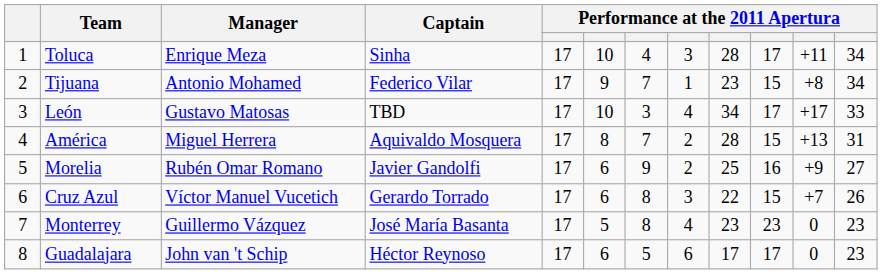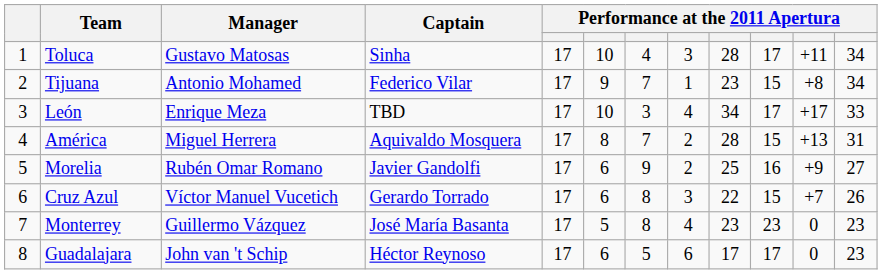 <table class="wikitable" style="text-align: center;">
 <tr>
 <th width=25; rowspan=2></th>
 <th width=100; rowspan=2>Team</th>
 <th width=175; rowspan=2>Manager</th>
 <th width=150; rowspan=2>Captain</th>
 <th colspan=10>Performance at the <a href='#'>2011 Apertura</a></th>
 </tr>
 <tr>
 <th width=30></th>
 <th width=30></th>
 <th width=30></th>
 <th width=30></th>
 <th width=30></th>
 <th width=30></th>
 <th width=30></th>
 <th width=30></th>
 </tr>
 <tr>
 <td>1</td>
 <td style="text-align: left;"><a href='#'>Toluca</a></td>
-<td style="text-align: left;"> <a href='#'>Enrique Meza</a></td>
+<td style="text-align: left;"> <a href='#'>Gustavo Matosas</a></td>
 <td style="text-align: left;"> <a href='#'>Sinha</a></td>
 <td>17</td>
 <td>10</td>
 <td>4</td>
 <td>3</td>
 <td>28</td>
 <td>17</td>
 <td>+11</td>
 <td>34</td>
 </tr>
 <tr>
 <td>2</td>
 <td style="text-align: left;"><a href='#'>Tijuana</a></td>
 <td style="text-align: left;"> <a href='#'>Antonio Mohamed</a></td>
 <td style="text-align: left;"> <a href='#'>Federico Vilar</a></td>
 <td>17</td>
 <td>9</td>
 <td>7</td>
 <td>1</td>
 <td>23</td>
 <td>15</td>
 <td>+8</td>
 <td>34</td>
 </tr>
 <tr>
 <td>3</td>
 <td style="text-align: left;"><a href='#'>León</a></td>
-<td style="text-align: left;"> <a href='#'>Gustavo Matosas</a></td>
+<td style="text-align: left;"> <a href='#'>Enrique Meza</a></td>
 <td style="text-align: left;">TBD</td>
 <td>17</td>
 <td>10</td>
 <td>3</td>
 <td>4</td>
 <td>34</td>
 <td>17</td>
 <td>+17</td>
 <td>33</td>
 </tr>
 <tr>
 <td>4</td>
 <td style="text-align: left;"><a href='#'>América</a></td>
 <td style="text-align: left;"> <a href='#'>Miguel Herrera</a></td>
 <td style="text-align: left;"> <a href='#'>Aquivaldo Mosquera</a></td>
 <td>17</td>
 <td>8</td>
 <td>7</td>
 <td>2</td>
 <td>28</td>
 <td>15</td>
 <td>+13</td>
 <td>31</td>
 </tr>
 <tr>
 <td>5</td>
 <td style="text-align: left;"><a href='#'>Morelia</a></td>
 <td style="text-align: left;"> <a href='#'>Rubén Omar Romano</a></td>
 <td style="text-align: left;"> <a href='#'>Javier Gandolfi</a></td>
 <td>17</td>
 <td>6</td>
 <td>9</td>
 <td>2</td>
 <td>25</td>
 <td>16</td>
 <td>+9</td>
 <td>27</td>
 </tr>
 <tr>
 <td>6</td>
 <td style="text-align: left;"><a href='#'>Cruz Azul</a></td>
 <td style="text-align: left;"> <a href='#'>Víctor Manuel Vucetich</a></td>
 <td style="text-align: left;"> <a href='#'>Gerardo Torrado</a></td>
 <td>17</td>
 <td>6</td>
 <td>8</td>
 <td>3</td>
 <td>22</td>
 <td>15</td>
 <td>+7</td>
 <td>26</td>
 </tr>
 <tr>
 <td>7</td>
 <td style="text-align: left;"><a href='#'>Monterrey</a></td>
 <td style="text-align: left;"> <a href='#'>Guillermo Vázquez</a></td>
 <td style="text-align: left;"> <a href='#'>José María Basanta</a></td>
 <td>17</td>
 <td>5</td>
 <td>8</td>
 <td>4</td>
 <td>23</td>
 <td>23</td>
 <td>0</td>
 <td>23</td>
 </tr>
 <tr>
 <td>8</td>
 <td style="text-align: left;"><a href='#'>Guadalajara</a></td>
 <td style="text-align: left;"> <a href='#'>John van 't Schip</a></td>
 <td style="text-align: left;"> <a href='#'>Héctor Reynoso</a></td>
 <td>17</td>
 <td>6</td>
 <td>5</td>
 <td>6</td>
 <td>17</td>
 <td>17</td>
 <td>0</td>
 <td>23</td>
 </tr>
 </table>
